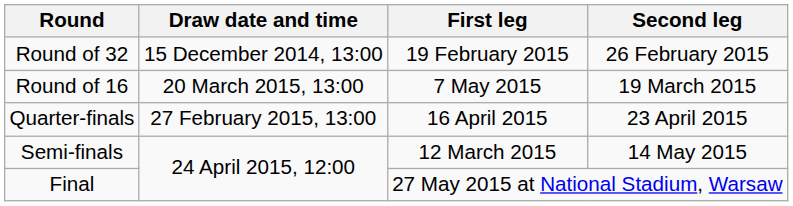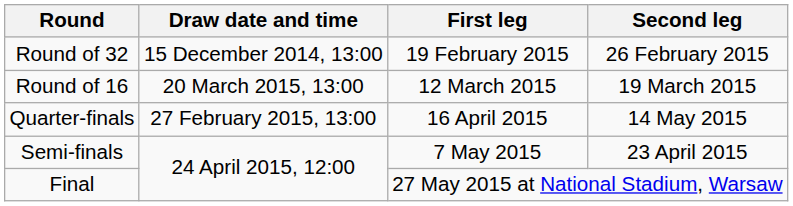 <table class="wikitable" style="text-align:center">
 <tr>
 <th>Round</th>
 <th>Draw date and time</th>
 <th>First leg</th>
 <th>Second leg</th>
 </tr>
 <tr>
 <td>Round of 32</td>
 <td>15 December 2014, 13:00</td>
 <td>19 February 2015</td>
 <td>26 February 2015</td>
 </tr>
 <tr>
 <td>Round of 16</td>
 <td>20 March 2015, 13:00</td>
-<td>7 May 2015</td>
+<td>12 March 2015</td>
 <td>19 March 2015</td>
 </tr>
 <tr>
 <td>Quarter-finals</td>
 <td>27 February 2015, 13:00</td>
 <td>16 April 2015</td>
-<td>23 April 2015</td>
+<td>14 May 2015</td>
 </tr>
 <tr>
 <td>Semi-finals</td>
 <td rowspan=2>24 April 2015, 12:00</td>
-<td>12 March 2015</td>
-<td>14 May 2015</td>
+<td>7 May 2015</td>
+<td>23 April 2015</td>
 </tr>
 <tr>
 <td>Final</td>
 <td colspan=2>27 May 2015 at <a href='#'>National Stadium</a>, <a href='#'>Warsaw</a></td>
 </tr>
 </table>
